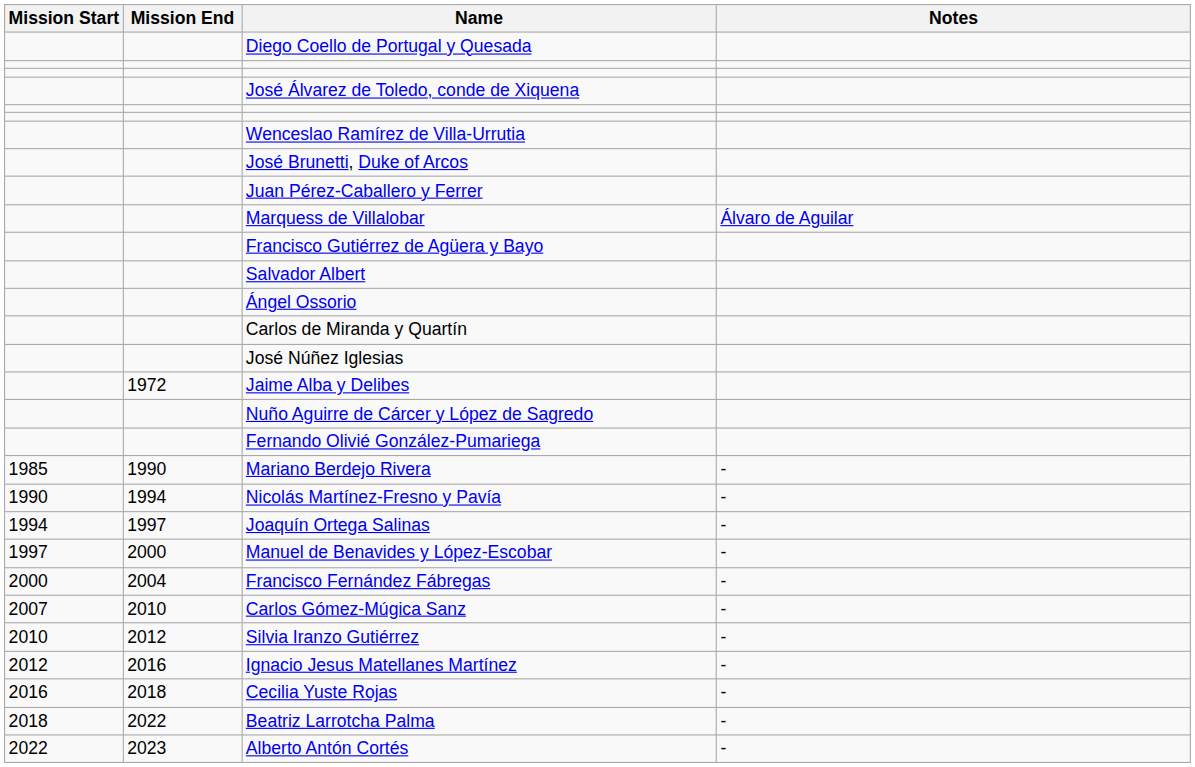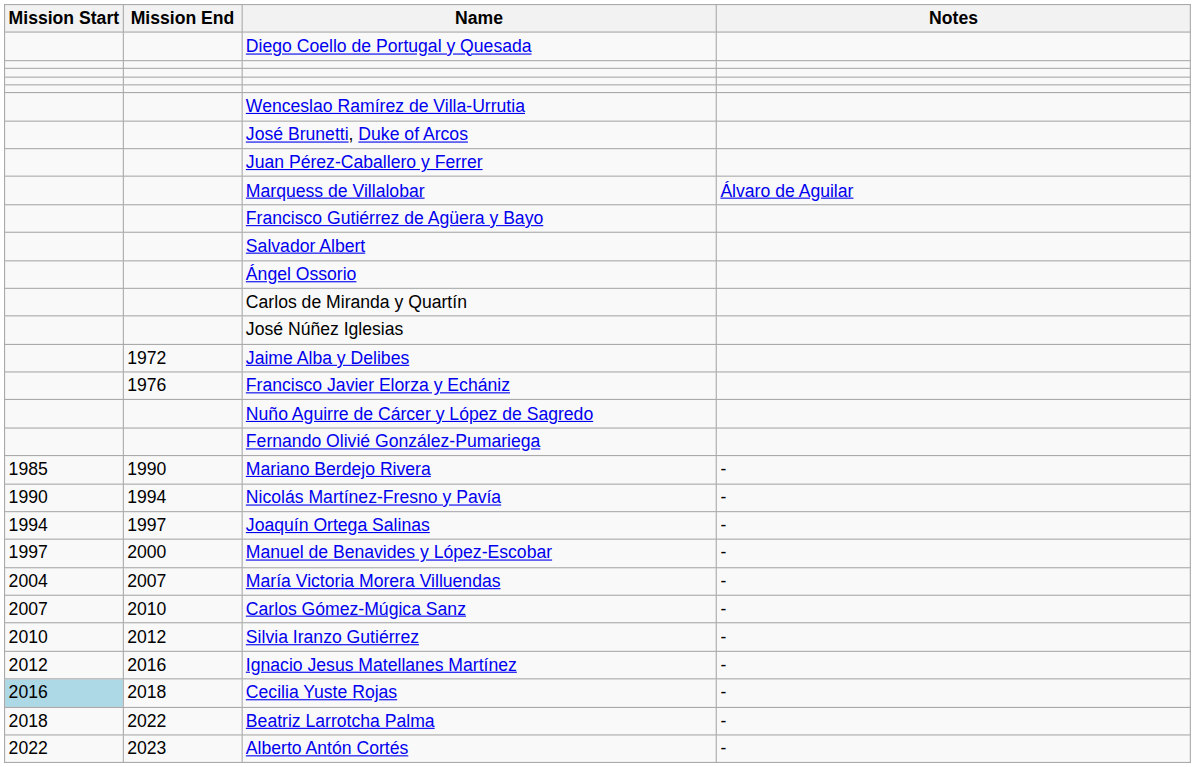 <table class=wikitable>
 <tr>
 <th align=center valign=bottom width="10%">Mission Start</th>
 <th align=center valign=bottom width="10%">Mission End</th>
 <th align=center valign=bottom width="40%">Name</th>
 <th valign=bottom width="40%">Notes</th>
 </tr>
 <tr>
 <td></td>
 <td></td>
 <td><a href='#'>Diego Coello de Portugal y Quesada</a></td>
 <td></td>
 </tr>
 <tr>
 <td></td>
 <td></td>
 <td></td>
 <td></td>
 </tr>
 <tr>
 <td></td>
 <td></td>
 <td></td>
-<td></td>
-</tr>
-<tr>
-<td></td>
-<td></td>
-<td><a href='#'>José Álvarez de Toledo, conde de Xiquena</a></td>
 <td></td>
 </tr>
 <tr>
 <td></td>
 <td></td>
 <td></td>
 <td></td>
 </tr>
 <tr>
 <td></td>
 <td></td>
 <td></td>
 <td></td>
 </tr>
 <tr>
 <td></td>
 <td></td>
 <td><a href='#'>Wenceslao Ramírez de Villa-Urrutia</a></td>
 <td></td>
 </tr>
 <tr>
 <td></td>
 <td></td>
 <td><a href='#'>José Brunetti</a>, <a href='#'>Duke of Arcos</a></td>
 <td></td>
 </tr>
 <tr>
 <td></td>
 <td></td>
 <td><a href='#'>Juan Pérez-Caballero y Ferrer</a></td>
 <td></td>
 </tr>
 <tr>
 <td></td>
 <td></td>
 <td><a href='#'>Marquess de Villalobar</a></td>
 <td><a href='#'>Álvaro de Aguilar</a></td>
 </tr>
 <tr>
 <td></td>
 <td></td>
 <td><a href='#'>Francisco Gutiérrez de Agüera y Bayo</a></td>
 <td></td>
 </tr>
 <tr>
 <td></td>
 <td></td>
 <td><a href='#'>Salvador Albert</a></td>
 <td></td>
 </tr>
 <tr>
 <td></td>
 <td></td>
 <td><a href='#'>Ángel Ossorio</a></td>
 <td></td>
 </tr>
 <tr>
 <td></td>
 <td></td>
 <td>Carlos de Miranda y Quartín</td>
 <td></td>
 </tr>
 <tr>
 <td></td>
 <td></td>
 <td>José Núñez Iglesias</td>
 <td></td>
 </tr>
 <tr>
 <td></td>
 <td>1972</td>
 <td><a href='#'>Jaime Alba y Delibes</a></td>
 <td></td>
 </tr>
 <tr>
 <td></td>
+<td>1976</td>
+<td><a href='#'>Francisco Javier Elorza y Echániz</a></td>
+<td></td>
+</tr>
+<tr>
+<td></td>
 <td></td>
 <td><a href='#'>Nuño Aguirre de Cárcer y López de Sagredo</a></td>
 <td></td>
 </tr>
 <tr>
 <td></td>
 <td></td>
 <td><a href='#'>Fernando Olivié González-Pumariega</a></td>
 <td></td>
 </tr>
 <tr>
 <td>1985</td>
 <td>1990</td>
 <td><a href='#'>Mariano Berdejo Rivera</a></td>
 <td>-</td>
 </tr>
 <tr>
 <td>1990</td>
 <td>1994</td>
 <td><a href='#'>Nicolás Martínez-Fresno y Pavía</a></td>
 <td>-</td>
 </tr>
 <tr>
 <td>1994</td>
 <td>1997</td>
 <td><a href='#'>Joaquín Ortega Salinas</a></td>
 <td>-</td>
 </tr>
 <tr>
 <td>1997</td>
 <td>2000</td>
 <td><a href='#'>Manuel de Benavides y López-Escobar</a></td>
 <td>-</td>
 </tr>
 <tr>
-<td>2000</td>
 <td>2004</td>
-<td><a href='#'>Francisco Fernández Fábregas</a></td>
+<td>2007</td>
+<td><a href='#'>María Victoria Morera Villuendas</a></td>
 <td>-</td>
 </tr>
 <tr>
 <td>2007</td>
 <td>2010</td>
 <td><a href='#'>Carlos Gómez-Múgica Sanz</a></td>
 <td>-</td>
 </tr>
 <tr>
 <td>2010</td>
 <td>2012</td>
 <td><a href='#'>Silvia Iranzo Gutiérrez</a></td>
 <td>-</td>
 </tr>
 <tr>
 <td>2012</td>
 <td>2016</td>
 <td><a href='#'>Ignacio Jesus Matellanes Martínez</a></td>
 <td>-</td>
 </tr>
 <tr>
-<td>2016</td>
+<td style="background: lightblue;">2016</td>
 <td>2018</td>
 <td><a href='#'>Cecilia Yuste Rojas</a></td>
 <td>-</td>
 </tr>
 <tr>
 <td>2018</td>
 <td>2022</td>
 <td><a href='#'>Beatriz Larrotcha Palma</a></td>
 <td>-</td>
 </tr>
 <tr>
 <td>2022</td>
 <td>2023</td>
 <td><a href='#'>Alberto Antón Cortés</a></td>
 <td>-</td>
 </tr>
 </table>
